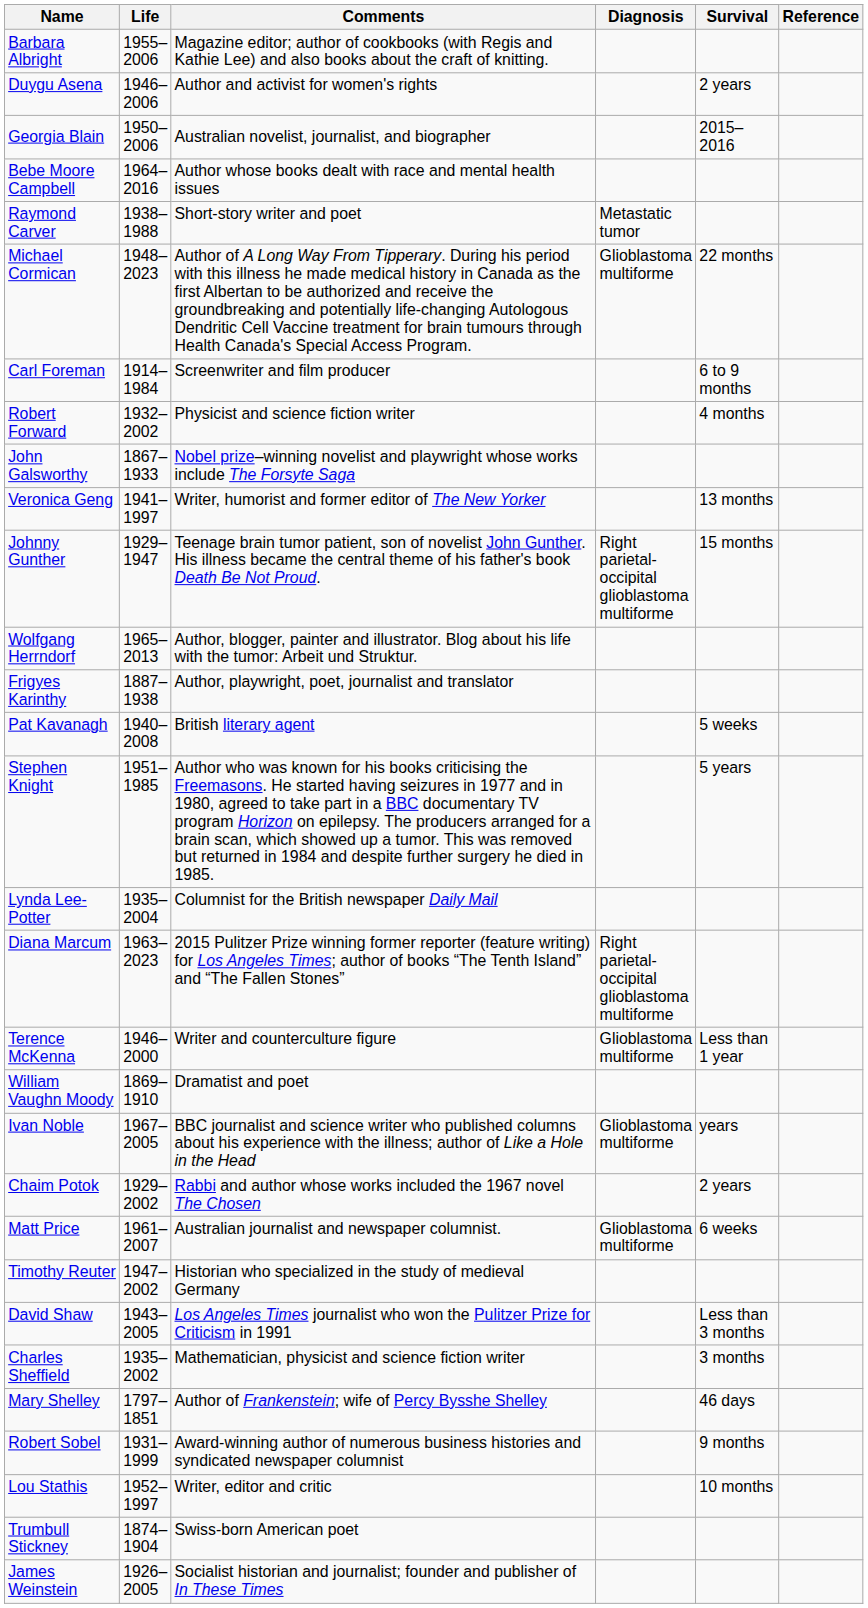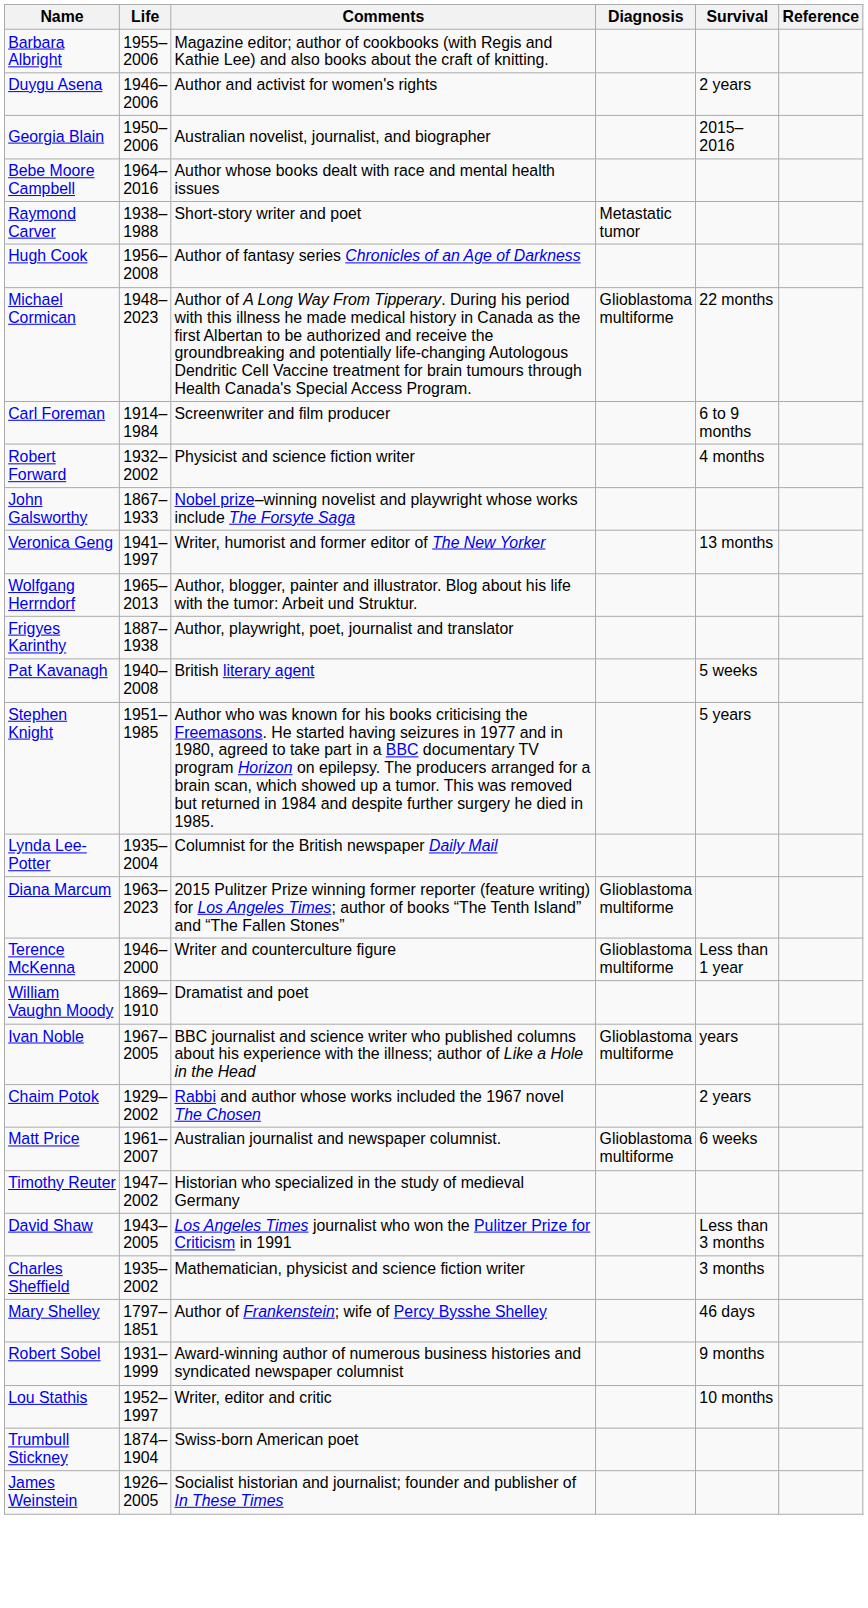 <table class="sortable wikitable">
 <tr>
 <th style="width:14%;">Name</th>
 <th style="width:5%;">Life</th>
 <th style="width:56%;">Comments</th>
 <th style="width:9%;">Diagnosis</th>
 <th style="width:10%;">Survival</th>
 <th style="width:6%;">Reference</th>
 </tr>
 <tr valign="top">
 <td><a href='#'>Barbara Albright</a></td>
 <td>1955–2006</td>
 <td>Magazine editor; author of cookbooks (with Regis and Kathie Lee) and also books about the craft of knitting.</td>
 <td></td>
 <td></td>
 <td></td>
 </tr>
 <tr valign="top">
 <td><a href='#'>Duygu Asena</a></td>
 <td>1946–2006</td>
 <td>Author and activist for women's rights</td>
 <td></td>
 <td>2 years</td>
 <td></td>
 </tr>
 <tr>
 <td><a href='#'>Georgia Blain</a></td>
 <td>1950–2006</td>
 <td>Australian novelist, journalist, and biographer</td>
 <td></td>
 <td>2015–2016</td>
 <td></td>
 </tr>
 <tr valign="top">
 <td><a href='#'>Bebe Moore Campbell</a></td>
 <td>1964–2016</td>
 <td>Author whose books dealt with race and mental health issues</td>
 <td></td>
 <td></td>
 <td></td>
 </tr>
 <tr valign="top">
 <td><a href='#'>Raymond Carver</a></td>
 <td>1938–1988</td>
 <td>Short-story writer and poet</td>
 <td>Metastatic tumor</td>
 <td></td>
 <td></td>
 </tr>
 <tr valign="top">
+<td><a href='#'>Hugh Cook</a></td>
+<td>1956–2008</td>
+<td>Author of fantasy series <em><a href='#'>Chronicles of an Age of Darkness</a></em></td>
+<td></td>
+<td></td>
+<td></td>
+</tr>
+<tr valign="top">
 <td><a href='#'>Michael Cormican</a></td>
 <td>1948–2023</td>
 <td>Author of <em>A Long Way From Tipperary</em>. During his period with this illness he made medical history in Canada as the first Albertan to be authorized and receive the groundbreaking and potentially life-changing Autologous Dendritic Cell Vaccine treatment for brain tumours through Health Canada's Special Access Program.</td>
 <td>Glioblastoma multiforme</td>
 <td>22 months</td>
 <td></td>
 </tr>
 <tr valign="top">
 <td><a href='#'>Carl Foreman</a></td>
 <td>1914–1984</td>
 <td>Screenwriter and film producer</td>
 <td></td>
 <td>6 to 9 months</td>
 <td></td>
 </tr>
 <tr valign="top">
 <td><a href='#'>Robert Forward</a></td>
 <td>1932–2002</td>
 <td>Physicist and science fiction writer</td>
 <td></td>
 <td>4 months</td>
 <td></td>
 </tr>
 <tr valign="top">
 <td><a href='#'>John Galsworthy</a></td>
 <td>1867–1933</td>
 <td><a href='#'>Nobel prize</a>–winning novelist and playwright whose works include <em><a href='#'>The Forsyte Saga</a></em></td>
 <td></td>
 <td></td>
 <td></td>
 </tr>
 <tr valign="top">
 <td><a href='#'>Veronica Geng</a></td>
 <td>1941–1997</td>
 <td>Writer, humorist and former editor of <em><a href='#'>The New Yorker</a></em></td>
 <td></td>
 <td>13 months</td>
-<td></td>
-</tr>
-<tr valign="top">
-<td><a href='#'>Johnny Gunther</a></td>
-<td>1929–1947</td>
-<td>Teenage brain tumor patient, son of novelist <a href='#'>John Gunther</a>. His illness became the central theme of his father's book <em><a href='#'>Death Be Not Proud</a></em>.</td>
-<td>Right parietal-occipital glioblastoma multiforme</td>
-<td>15 months</td>
 <td></td>
 </tr>
 <tr valign="top">
 <td><a href='#'>Wolfgang Herrndorf</a></td>
 <td>1965–2013</td>
 <td>Author, blogger, painter and illustrator. Blog about his life with the tumor: Arbeit und Struktur.</td>
 <td></td>
 <td></td>
 <td></td>
 </tr>
 <tr valign="top">
 <td><a href='#'>Frigyes Karinthy</a></td>
 <td>1887–1938</td>
 <td>Author, playwright, poet, journalist and translator</td>
 <td></td>
 <td></td>
 <td></td>
 </tr>
 <tr valign="top">
 <td><a href='#'>Pat Kavanagh</a></td>
 <td>1940–2008</td>
 <td>British <a href='#'>literary agent</a></td>
 <td></td>
 <td>5 weeks</td>
 <td></td>
 </tr>
 <tr valign="top">
 <td><a href='#'>Stephen Knight</a></td>
 <td>1951–1985</td>
 <td>Author who was known for his books criticising the <a href='#'>Freemasons</a>. He started having seizures in 1977 and in 1980, agreed to take part in a <a href='#'>BBC</a> documentary TV program <em><a href='#'>Horizon</a></em> on epilepsy. The producers arranged for a brain scan, which showed up a tumor. This was removed but returned in 1984 and despite further surgery he died in 1985.</td>
 <td></td>
 <td>5 years</td>
 <td></td>
 </tr>
 <tr valign="top">
 <td><a href='#'>Lynda Lee-Potter</a></td>
 <td>1935–2004</td>
 <td>Columnist for the British newspaper <em><a href='#'>Daily Mail</a></em></td>
 <td></td>
 <td></td>
 <td></td>
 </tr>
 <tr valign="top">
 <td><a href='#'>Diana Marcum</a></td>
 <td>1963–2023</td>
 <td>2015 Pulitzer Prize winning former reporter (feature writing) for <em><a href='#'>Los Angeles Times</a></em>; author of books “The Tenth Island” and “The Fallen Stones”</td>
-<td>Right parietal-occipital glioblastoma multiforme</td>
+<td>Glioblastoma multiforme</td>
 <td></td>
 <td></td>
 </tr>
 <tr valign="top">
 <td><a href='#'>Terence McKenna</a></td>
 <td>1946–2000</td>
 <td>Writer and counterculture figure</td>
 <td>Glioblastoma multiforme</td>
 <td>Less than 1 year</td>
 <td></td>
 </tr>
 <tr valign="top">
 <td><a href='#'>William Vaughn Moody</a></td>
 <td>1869–1910</td>
 <td>Dramatist and poet</td>
 <td></td>
 <td></td>
 <td></td>
 </tr>
 <tr valign="top">
 <td><a href='#'>Ivan Noble</a></td>
 <td>1967–2005</td>
 <td>BBC journalist and science writer who published columns about his experience with the illness; author of <em>Like a Hole in the Head</em></td>
 <td>Glioblastoma multiforme</td>
 <td> years</td>
 <td></td>
 </tr>
 <tr valign="top">
 <td><a href='#'>Chaim Potok</a></td>
 <td>1929–2002</td>
 <td><a href='#'>Rabbi</a> and author whose works included the 1967 novel <em><a href='#'>The Chosen</a></em></td>
 <td></td>
 <td>2 years</td>
 <td></td>
 </tr>
 <tr valign="top">
 <td><a href='#'>Matt Price</a></td>
 <td>1961–2007</td>
 <td>Australian journalist and newspaper columnist.</td>
 <td>Glioblastoma multiforme</td>
 <td>6 weeks</td>
 <td></td>
 </tr>
 <tr valign="top">
 <td><a href='#'>Timothy Reuter</a></td>
 <td>1947–2002</td>
 <td>Historian who specialized in the study of medieval Germany</td>
 <td></td>
 <td></td>
 <td></td>
 </tr>
 <tr valign="top">
 <td><a href='#'>David Shaw</a></td>
 <td>1943–2005</td>
 <td><em><a href='#'>Los Angeles Times</a></em> journalist who won the <a href='#'>Pulitzer Prize for Criticism</a> in 1991</td>
 <td></td>
 <td>Less than 3 months</td>
 <td></td>
 </tr>
 <tr valign="top">
 <td><a href='#'>Charles Sheffield</a></td>
 <td>1935–2002</td>
 <td>Mathematician, physicist and science fiction writer</td>
 <td></td>
 <td>3 months</td>
 <td></td>
 </tr>
 <tr valign="top">
 <td><a href='#'>Mary Shelley</a></td>
 <td>1797–1851</td>
 <td>Author of <em><a href='#'>Frankenstein</a></em>; wife of <a href='#'>Percy Bysshe Shelley</a></td>
 <td></td>
 <td>46 days</td>
 <td></td>
 </tr>
 <tr valign="top">
 <td><a href='#'>Robert Sobel</a></td>
 <td>1931–1999</td>
 <td>Award-winning author of numerous business histories and syndicated newspaper columnist</td>
 <td></td>
 <td>9 months</td>
 <td></td>
 </tr>
 <tr valign="top">
 <td><a href='#'>Lou Stathis</a></td>
 <td>1952–1997</td>
 <td>Writer, editor and critic</td>
 <td></td>
 <td>10 months</td>
 <td></td>
 </tr>
 <tr valign="top">
 <td><a href='#'>Trumbull Stickney</a></td>
 <td>1874–1904</td>
 <td>Swiss-born American poet</td>
 <td></td>
 <td></td>
 <td></td>
 </tr>
 <tr valign="top">
 <td><a href='#'>James Weinstein</a></td>
 <td>1926–2005</td>
 <td>Socialist historian and journalist; founder and publisher of <em><a href='#'>In These Times</a></em></td>
 <td></td>
 <td></td>
 <td></td>
 </tr>
 </table>
